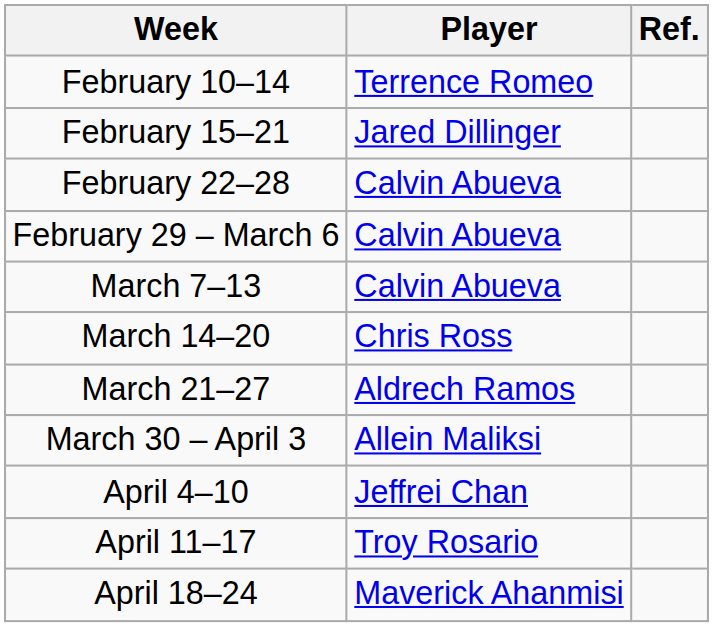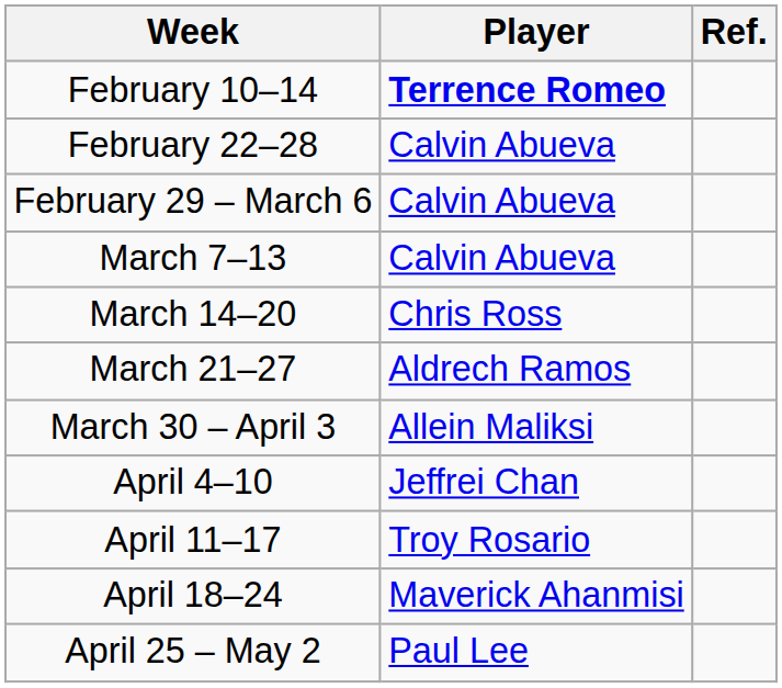 <table class="wikitable" border="1">
 <tr>
 <th>Week</th>
 <th>Player</th>
 <th>Ref.</th>
 </tr>
 <tr>
 <td align=center>February 10–14</td>
-<td><a href='#'>Terrence Romeo</a> </td>
-<td align=center></td>
-</tr>
-<tr>
-<td align=center>February 15–21</td>
-<td><a href='#'>Jared Dillinger</a>  </td>
+<td><strong><a href='#'>Terrence Romeo</a> </strong></td>
 <td align=center></td>
 </tr>
 <tr>
 <td align=center>February 22–28</td>
 <td><a href='#'>Calvin Abueva</a>  </td>
 <td align=center></td>
 </tr>
 <tr>
 <td align=center>February 29 – March 6</td>
 <td><a href='#'>Calvin Abueva</a>  </td>
 <td align=center></td>
 </tr>
 <tr>
 <td align=center>March 7–13</td>
 <td><a href='#'>Calvin Abueva</a>  </td>
 <td align=center></td>
 </tr>
 <tr>
 <td align=center>March 14–20</td>
 <td><a href='#'>Chris Ross</a>  </td>
 <td align=center></td>
 </tr>
 <tr>
 <td align=center>March 21–27</td>
 <td><a href='#'>Aldrech Ramos</a>  </td>
 <td align=center></td>
 </tr>
 <tr>
 <td align=center>March 30 – April 3</td>
 <td><a href='#'>Allein Maliksi</a>  </td>
 <td align=center></td>
 </tr>
 <tr>
 <td align=center>April 4–10</td>
 <td><a href='#'>Jeffrei Chan</a>  </td>
 <td align=center></td>
 </tr>
 <tr>
 <td align=center>April 11–17</td>
 <td><a href='#'>Troy Rosario</a>  </td>
 <td align=center></td>
 </tr>
 <tr>
 <td align=center>April 18–24</td>
 <td><a href='#'>Maverick Ahanmisi</a>  </td>
 <td align=center></td>
 </tr>
+<tr>
+<td align=center>April 25 – May 2</td>
+<td><a href='#'>Paul Lee</a> </td>
+<td align=center></td>
+</tr>
 </table>
